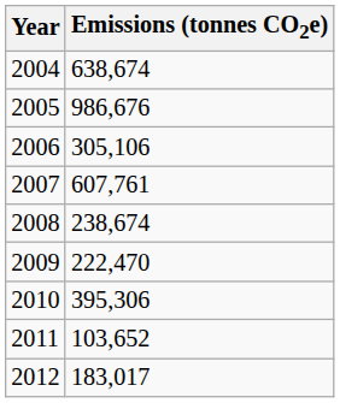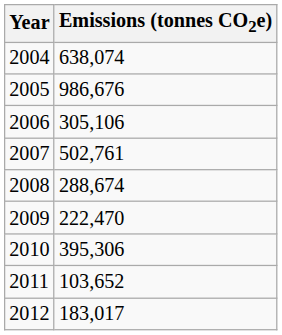 <table class="wikitable">
 <tr>
 <th>Year</th>
 <th>Emissions (tonnes CO<sub>2</sub>e)</th>
 </tr>
 <tr>
 <td>2004</td>
-<td>638,674</td>
+<td>638,074</td>
 </tr>
 <tr>
 <td>2005</td>
 <td>986,676</td>
 </tr>
 <tr>
 <td>2006</td>
 <td>305,106</td>
 </tr>
 <tr>
 <td>2007</td>
-<td>607,761</td>
+<td>502,761</td>
 </tr>
 <tr>
 <td>2008</td>
-<td>238,674</td>
+<td>288,674</td>
 </tr>
 <tr>
 <td>2009</td>
 <td>222,470</td>
 </tr>
 <tr>
 <td>2010</td>
 <td>395,306</td>
 </tr>
 <tr>
 <td>2011</td>
 <td>103,652</td>
 </tr>
 <tr>
 <td>2012</td>
 <td>183,017</td>
 </tr>
 </table>
